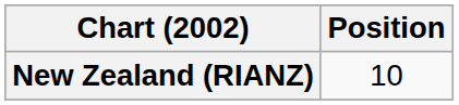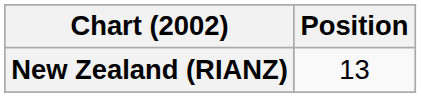 <table class="wikitable plainrowheaders" style="text-align:center">
 <tr>
 <th>Chart (2002)</th>
 <th>Position</th>
 </tr>
 <tr>
 <th scope="row">New Zealand (RIANZ)</th>
-<td>10</td>
+<td>13</td>
 </tr>
 </table>
